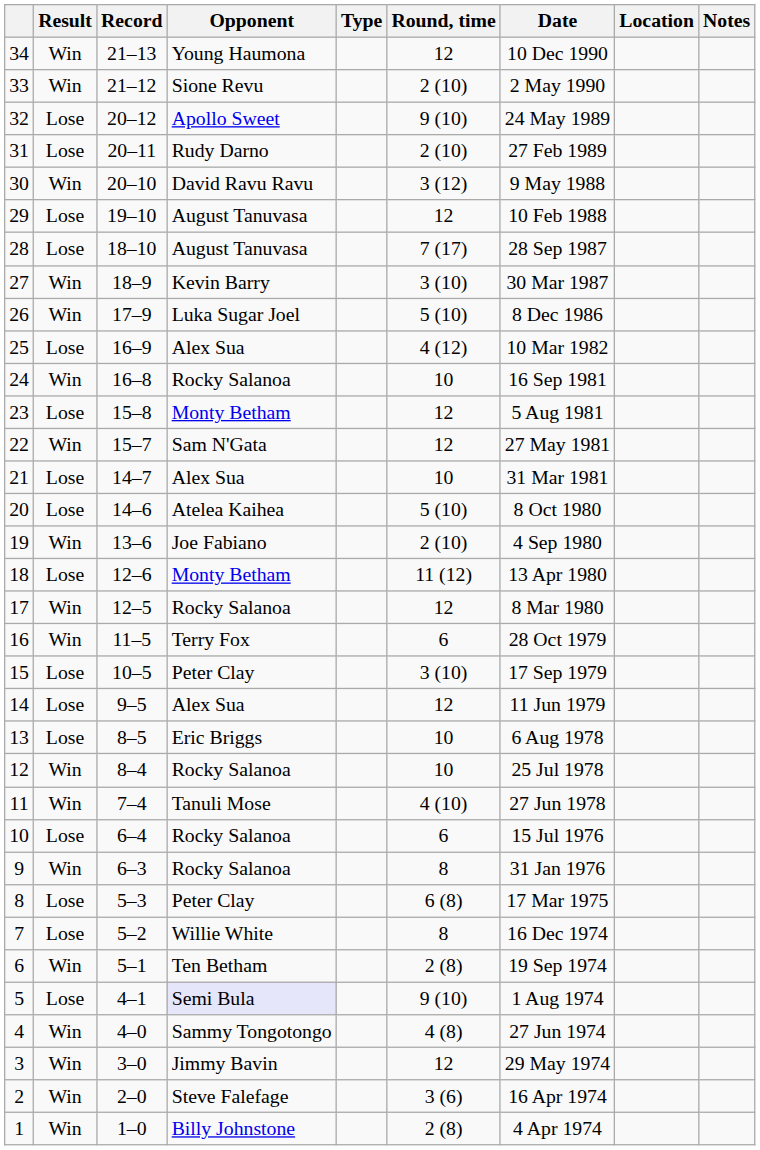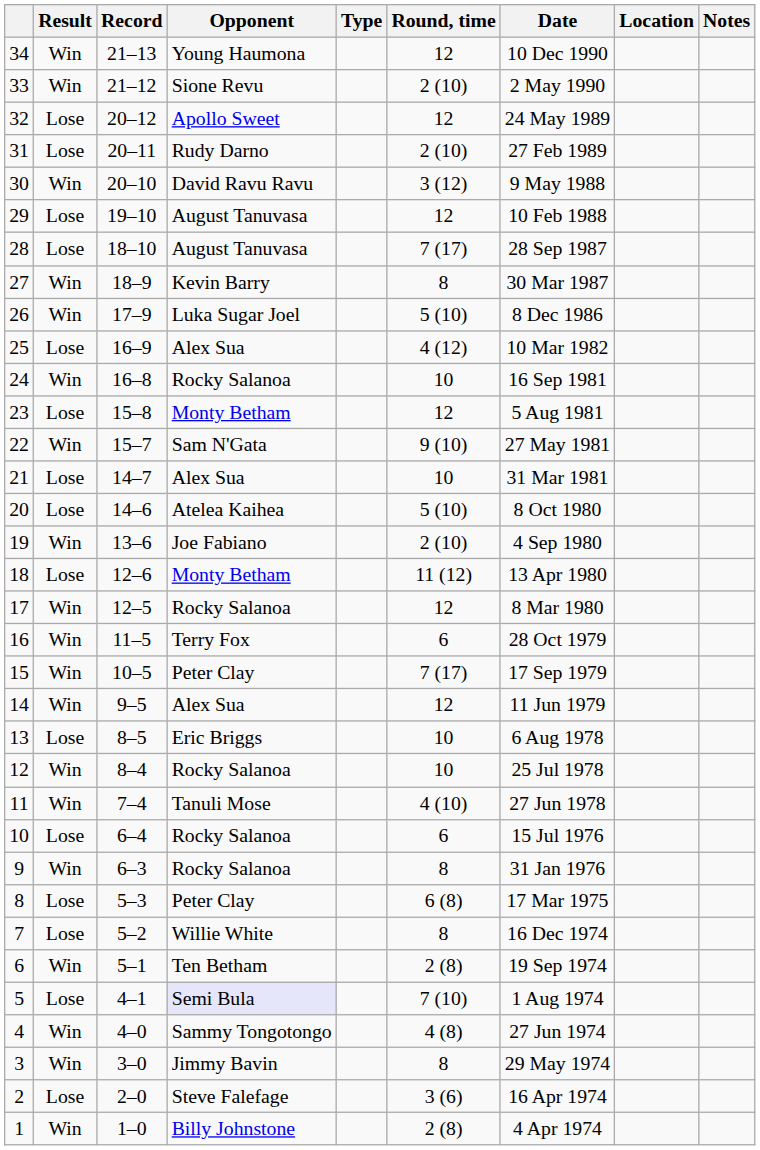 <table class="wikitable" style="text-align:center; font-size:95%">
 <tr>
 <th></th>
 <th>Result</th>
 <th>Record</th>
 <th>Opponent</th>
 <th>Type</th>
 <th>Round, time</th>
 <th>Date</th>
 <th>Location</th>
 <th>Notes</th>
 </tr>
 <tr>
 <td>34</td>
 <td>Win</td>
 <td>21–13</td>
 <td style="text-align:left;"> Young Haumona</td>
 <td></td>
 <td>12</td>
 <td>10 Dec 1990</td>
 <td style="text-align:left;"> </td>
 <td style="text-align:left;"></td>
 </tr>
 <tr>
 <td>33</td>
 <td>Win</td>
 <td>21–12</td>
 <td style="text-align:left;"> Sione Revu</td>
 <td></td>
 <td>2 (10)</td>
 <td>2 May 1990</td>
 <td style="text-align:left;"> </td>
 <td style="text-align:left;"></td>
 </tr>
 <tr>
 <td>32</td>
 <td>Lose</td>
 <td>20–12</td>
 <td style="text-align:left;"> <a href='#'>Apollo Sweet</a></td>
 <td></td>
-<td>9 (10)</td>
+<td>12</td>
 <td>24 May 1989</td>
 <td style="text-align:left;"> </td>
 <td style="text-align:left;"></td>
 </tr>
 <tr>
 <td>31</td>
 <td>Lose</td>
 <td>20–11</td>
 <td style="text-align:left;"> Rudy Darno</td>
 <td></td>
 <td>2 (10)</td>
 <td>27 Feb 1989</td>
 <td style="text-align:left;"> </td>
 <td style="text-align:left;"></td>
 </tr>
 <tr>
 <td>30</td>
 <td>Win</td>
 <td>20–10</td>
 <td style="text-align:left;"> David Ravu Ravu</td>
 <td></td>
 <td>3 (12)</td>
 <td>9 May 1988</td>
 <td style="text-align:left;"> </td>
 <td style="text-align:left;"></td>
 </tr>
 <tr>
 <td>29</td>
 <td>Lose</td>
 <td>19–10</td>
 <td style="text-align:left;"> August Tanuvasa</td>
 <td></td>
 <td>12</td>
 <td>10 Feb 1988</td>
 <td style="text-align:left;"> </td>
 <td style="text-align:left;"></td>
 </tr>
 <tr>
 <td>28</td>
 <td>Lose</td>
 <td>18–10</td>
 <td style="text-align:left;"> August Tanuvasa</td>
 <td></td>
 <td>7 (17)</td>
 <td>28 Sep 1987</td>
 <td style="text-align:left;"> </td>
 <td style="text-align:left;"></td>
 </tr>
 <tr>
 <td>27</td>
 <td>Win</td>
 <td>18–9</td>
 <td style="text-align:left;"> Kevin Barry</td>
 <td></td>
-<td>3 (10)</td>
+<td>8</td>
 <td>30 Mar 1987</td>
 <td style="text-align:left;"> </td>
 <td style="text-align:left;"></td>
 </tr>
 <tr>
 <td>26</td>
 <td>Win</td>
 <td>17–9</td>
 <td style="text-align:left;"> Luka Sugar Joel</td>
 <td></td>
 <td>5 (10)</td>
 <td>8 Dec 1986</td>
 <td style="text-align:left;"> </td>
 <td style="text-align:left;"></td>
 </tr>
 <tr>
 <td>25</td>
 <td>Lose</td>
 <td>16–9</td>
 <td style="text-align:left;"> Alex Sua</td>
 <td></td>
 <td>4 (12)</td>
 <td>10 Mar 1982</td>
 <td style="text-align:left;"> </td>
 <td style="text-align:left;"></td>
 </tr>
 <tr>
 <td>24</td>
 <td>Win</td>
 <td>16–8</td>
 <td style="text-align:left;"> Rocky Salanoa</td>
 <td></td>
 <td>10</td>
 <td>16 Sep 1981</td>
 <td style="text-align:left;"> </td>
 <td style="text-align:left;"></td>
 </tr>
 <tr>
 <td>23</td>
 <td>Lose</td>
 <td>15–8</td>
 <td style="text-align:left;"> <a href='#'>Monty Betham</a></td>
 <td></td>
 <td>12</td>
 <td>5 Aug 1981</td>
 <td style="text-align:left;"> </td>
 <td style="text-align:left;"></td>
 </tr>
 <tr>
 <td>22</td>
 <td>Win</td>
 <td>15–7</td>
 <td style="text-align:left;"> Sam N'Gata</td>
 <td></td>
-<td>12</td>
+<td>9 (10)</td>
 <td>27 May 1981</td>
 <td style="text-align:left;"> </td>
 <td style="text-align:left;"></td>
 </tr>
 <tr>
 <td>21</td>
 <td>Lose</td>
 <td>14–7</td>
 <td style="text-align:left;"> Alex Sua</td>
 <td></td>
 <td>10</td>
 <td>31 Mar 1981</td>
 <td style="text-align:left;"> </td>
 <td style="text-align:left;"></td>
 </tr>
 <tr>
 <td>20</td>
 <td>Lose</td>
 <td>14–6</td>
 <td style="text-align:left;"> Atelea Kaihea</td>
 <td></td>
 <td>5 (10)</td>
 <td>8 Oct 1980</td>
 <td style="text-align:left;"> </td>
 <td></td>
 </tr>
 <tr>
 <td>19</td>
 <td>Win</td>
 <td>13–6</td>
 <td style="text-align:left;"> Joe Fabiano</td>
 <td></td>
 <td>2 (10)</td>
 <td>4 Sep 1980</td>
 <td style="text-align:left;"> </td>
 <td style="text-align:left;"></td>
 </tr>
 <tr>
 <td>18</td>
 <td>Lose</td>
 <td>12–6</td>
 <td style="text-align:left;"> <a href='#'>Monty Betham</a></td>
 <td></td>
 <td>11 (12)</td>
 <td>13 Apr 1980</td>
 <td style="text-align:left;"> </td>
 <td style="text-align:left;"></td>
 </tr>
 <tr>
 <td>17</td>
 <td>Win</td>
 <td>12–5</td>
 <td style="text-align:left;"> Rocky Salanoa</td>
 <td></td>
 <td>12</td>
 <td>8 Mar 1980</td>
 <td style="text-align:left;"> </td>
 <td style="text-align:left;"></td>
 </tr>
 <tr>
 <td>16</td>
 <td>Win</td>
 <td>11–5</td>
 <td style="text-align:left;"> Terry Fox</td>
 <td></td>
 <td>6</td>
 <td>28 Oct 1979</td>
 <td style="text-align:left;"> </td>
 <td style="text-align:left;"></td>
 </tr>
 <tr>
 <td>15</td>
-<td>Lose</td>
+<td>Win</td>
 <td>10–5</td>
 <td style="text-align:left;"> Peter Clay</td>
 <td></td>
-<td>3 (10)</td>
+<td>7 (17)</td>
 <td>17 Sep 1979</td>
 <td style="text-align:left;"> </td>
 <td style="text-align:left;"></td>
 </tr>
 <tr>
 <td>14</td>
-<td>Lose</td>
+<td>Win</td>
 <td>9–5</td>
 <td style="text-align:left;"> Alex Sua</td>
 <td></td>
 <td>12</td>
 <td>11 Jun 1979</td>
 <td style="text-align:left;"> </td>
 <td style="text-align:left;"></td>
 </tr>
 <tr>
 <td>13</td>
 <td>Lose</td>
 <td>8–5</td>
 <td style="text-align:left;"> Eric Briggs</td>
 <td></td>
 <td>10</td>
 <td>6 Aug 1978</td>
 <td style="text-align:left;"> </td>
 <td></td>
 </tr>
 <tr>
 <td>12</td>
 <td>Win</td>
 <td>8–4</td>
 <td style="text-align:left;"> Rocky Salanoa</td>
 <td></td>
 <td>10</td>
 <td>25 Jul 1978</td>
 <td style="text-align:left;"> </td>
 <td></td>
 </tr>
 <tr>
 <td>11</td>
 <td>Win</td>
 <td>7–4</td>
 <td style="text-align:left;"> Tanuli Mose</td>
 <td></td>
 <td>4 (10)</td>
 <td>27 Jun 1978</td>
 <td style="text-align:left;"> </td>
 <td style="text-align:left;"></td>
 </tr>
 <tr>
 <td>10</td>
 <td>Lose</td>
 <td>6–4</td>
 <td style="text-align:left;"> Rocky Salanoa</td>
 <td></td>
 <td>6</td>
 <td>15 Jul 1976</td>
 <td style="text-align:left;"> </td>
 <td></td>
 </tr>
 <tr>
 <td>9</td>
 <td>Win</td>
 <td>6–3</td>
 <td style="text-align:left;"> Rocky Salanoa</td>
 <td></td>
 <td>8</td>
 <td>31 Jan 1976</td>
 <td style="text-align:left;"> </td>
 <td></td>
 </tr>
 <tr>
 <td>8</td>
 <td>Lose</td>
 <td>5–3</td>
 <td style="text-align:left;"> Peter Clay</td>
 <td></td>
 <td>6 (8)<br></td>
 <td>17 Mar 1975</td>
 <td style="text-align:left;"> </td>
 <td style="text-align:left;"></td>
 </tr>
 <tr>
 <td>7</td>
 <td>Lose</td>
 <td>5–2</td>
 <td style="text-align:left;"> Willie White</td>
 <td></td>
 <td>8</td>
 <td>16 Dec 1974</td>
 <td style="text-align:left;"> </td>
 <td></td>
 </tr>
 <tr>
 <td>6</td>
 <td>Win</td>
 <td>5–1</td>
 <td style="text-align:left;"> Ten Betham</td>
 <td></td>
 <td>2 (8)</td>
 <td>19 Sep 1974</td>
 <td style="text-align:left;"> </td>
 <td></td>
 </tr>
 <tr>
 <td>5</td>
 <td>Lose</td>
 <td>4–1</td>
 <td style="background: lavender; text-align:left;"> Semi Bula</td>
 <td></td>
-<td>9 (10)</td>
+<td>7 (10)</td>
 <td>1 Aug 1974</td>
 <td style="text-align:left;"> </td>
 <td></td>
 </tr>
 <tr>
 <td>4</td>
 <td>Win</td>
 <td>4–0</td>
 <td style="text-align:left;"> Sammy Tongotongo</td>
 <td></td>
 <td>4 (8)</td>
 <td>27 Jun 1974</td>
 <td style="text-align:left;"> </td>
 <td style="text-align:left;"></td>
 </tr>
 <tr>
 <td>3</td>
 <td>Win</td>
 <td>3–0</td>
 <td style="text-align:left;"> Jimmy Bavin</td>
 <td></td>
-<td>12</td>
+<td>8</td>
 <td>29 May 1974</td>
 <td style="text-align:left;"> </td>
 <td style="text-align:left;"></td>
 </tr>
 <tr>
 <td>2</td>
-<td>Win</td>
+<td>Lose</td>
 <td>2–0</td>
 <td style="text-align:left;"> Steve Falefage</td>
 <td></td>
 <td>3 (6)</td>
 <td>16 Apr 1974</td>
 <td style="text-align:left;"> </td>
 <td style="text-align:left;"></td>
 </tr>
 <tr>
 <td>1</td>
 <td>Win</td>
 <td>1–0</td>
 <td style="text-align:left;"> <a href='#'>Billy Johnstone</a></td>
 <td></td>
 <td>2 (8)</td>
 <td>4 Apr 1974</td>
 <td style="text-align:left;"> </td>
 <td style="text-align:left;"></td>
 </tr>
 </table>
